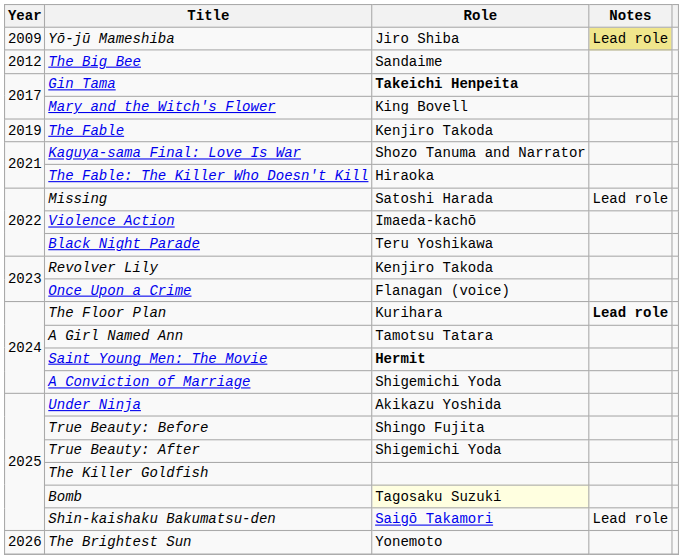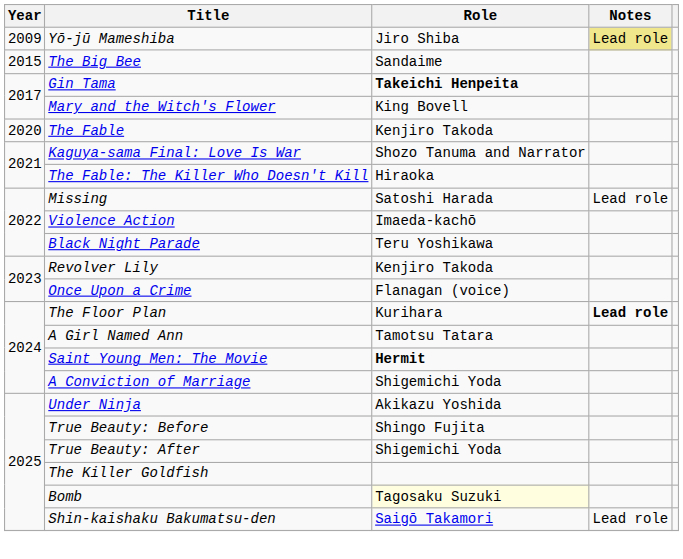 <table class="wikitable">
 <tr>
 <th>Year</th>
 <th>Title</th>
 <th>Role</th>
 <th>Notes</th>
 <th></th>
 </tr>
 <tr>
 <td>2009</td>
 <td><em>Yō-jū Mameshiba</em></td>
 <td>Jiro Shiba</td>
 <td style="background: khaki;">Lead role</td>
 <td></td>
 </tr>
 <tr>
-<td>2012</td>
+<td>2015</td>
 <td><em><a href='#'>The Big Bee</a></em></td>
 <td>Sandaime</td>
 <td></td>
 <td></td>
 </tr>
 <tr>
 <td rowspan=2>2017</td>
 <td><em><a href='#'>Gin Tama</a></em></td>
 <td><strong>Takeichi Henpeita</strong></td>
 <td></td>
 <td></td>
 </tr>
 <tr>
 <td><em><a href='#'>Mary and the Witch's Flower</a></em></td>
 <td>King Bovell</td>
 <td></td>
 <td></td>
 </tr>
 <tr>
-<td>2019</td>
+<td>2020</td>
 <td><em><a href='#'>The Fable</a></em></td>
 <td>Kenjiro Takoda</td>
 <td></td>
 <td></td>
 </tr>
 <tr>
 <td rowspan=2>2021</td>
 <td><em><a href='#'>Kaguya-sama Final: Love Is War</a></em></td>
 <td>Shozo Tanuma and Narrator</td>
 <td></td>
 <td></td>
 </tr>
 <tr>
 <td><em><a href='#'>The Fable: The Killer Who Doesn't Kill</a></em></td>
 <td>Hiraoka</td>
 <td></td>
 <td></td>
 </tr>
 <tr>
 <td rowspan=3>2022</td>
 <td><em>Missing</em></td>
 <td>Satoshi Harada</td>
 <td>Lead role</td>
 <td></td>
 </tr>
 <tr>
 <td><em><a href='#'>Violence Action</a></em></td>
 <td>Imaeda-kachō</td>
 <td></td>
 <td></td>
 </tr>
 <tr>
 <td><em><a href='#'>Black Night Parade</a></em></td>
 <td>Teru Yoshikawa</td>
 <td></td>
 <td></td>
 </tr>
 <tr>
 <td rowspan=2>2023</td>
 <td><em>Revolver Lily</em></td>
 <td>Kenjiro Takoda</td>
 <td></td>
 <td></td>
 </tr>
 <tr>
 <td><em><a href='#'>Once Upon a Crime</a></em></td>
 <td>Flanagan (voice)</td>
 <td></td>
 <td></td>
 </tr>
 <tr>
 <td rowspan=4>2024</td>
 <td><em>The Floor Plan</em></td>
 <td>Kurihara</td>
 <td><strong>Lead role</strong></td>
 <td></td>
 </tr>
 <tr>
 <td><em>A Girl Named Ann</em></td>
 <td>Tamotsu Tatara</td>
 <td></td>
 <td></td>
 </tr>
 <tr>
 <td><em><a href='#'>Saint Young Men: The Movie</a></em></td>
 <td><strong>Hermit</strong></td>
 <td></td>
 <td></td>
 </tr>
 <tr>
 <td><em><a href='#'>A Conviction of Marriage</a></em></td>
 <td>Shigemichi Yoda</td>
 <td></td>
 <td></td>
 </tr>
 <tr>
 <td rowspan=6>2025</td>
 <td><em><a href='#'>Under Ninja</a></em></td>
 <td>Akikazu Yoshida</td>
 <td></td>
 <td></td>
 </tr>
 <tr>
 <td><em>True Beauty: Before</em></td>
 <td>Shingo Fujita</td>
 <td></td>
 <td></td>
 </tr>
 <tr>
 <td><em>True Beauty: After</em></td>
 <td>Shigemichi Yoda</td>
 <td></td>
 <td></td>
 </tr>
 <tr>
 <td><em>The Killer Goldfish</em></td>
 <td></td>
 <td></td>
 <td></td>
 </tr>
 <tr>
 <td><em>Bomb</em></td>
 <td style="background: lightyellow;">Tagosaku Suzuki</td>
 <td></td>
 <td></td>
 </tr>
 <tr>
 <td><em>Shin-kaishaku Bakumatsu-den</em></td>
 <td><a href='#'>Saigō Takamori</a></td>
 <td>Lead role</td>
 <td></td>
 </tr>
 <tr>
-<td rowspan=1>2026</td>
-<td><em>The Brightest Sun</em></td>
-<td>Yonemoto</td>
-<td></td>
-<td></td>
-</tr>
-<tr>
 </tr>
 </table>
